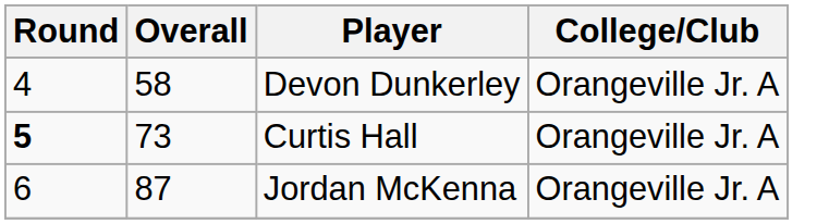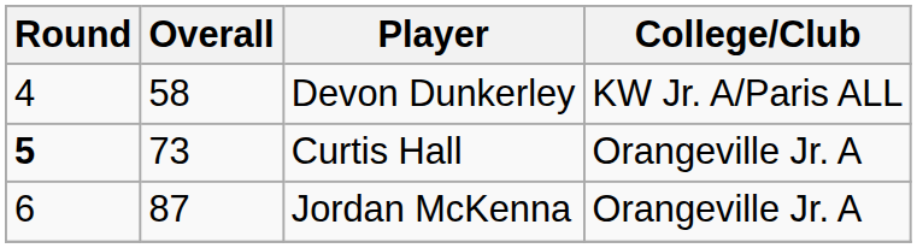 <table class="wikitable">
 <tr>
 <th>Round</th>
 <th>Overall</th>
 <th>Player</th>
 <th>College/Club</th>
 </tr>
 <tr>
 <td>4</td>
 <td>58</td>
 <td>Devon Dunkerley</td>
-<td>Orangeville Jr. A</td>
+<td>KW Jr. A/Paris ALL</td>
 </tr>
 <tr>
 <td><strong>5</strong></td>
 <td>73</td>
 <td>Curtis Hall</td>
 <td>Orangeville Jr. A</td>
 </tr>
 <tr>
 <td>6</td>
 <td>87</td>
 <td>Jordan McKenna</td>
 <td>Orangeville Jr. A</td>
 </tr>
 <tr>
 </tr>
 </table>
